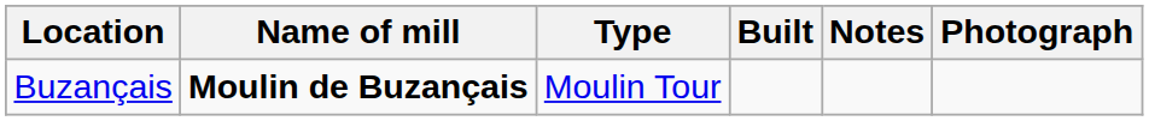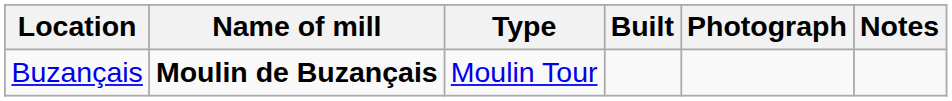 <table class="wikitable">
 <tr>
 <th>Location</th>
 <th>Name of mill</th>
 <th>Type</th>
 <th>Built</th>
+<th>Photograph</th>
 <th>Notes</th>
-<th>Photograph</th>
 </tr>
 <tr>
 <td><a href='#'>Buzançais</a></td>
 <td><strong>Moulin de Buzançais</strong></td>
 <td><a href='#'>Moulin Tour</a></td>
 <td></td>
+<td></td>
 <td> </td>
-<td></td>
 </tr>
 </table>
